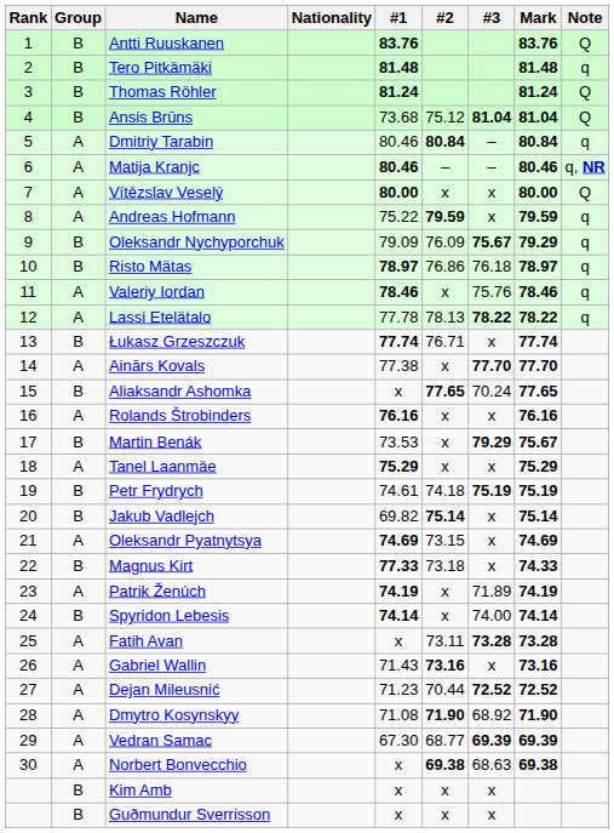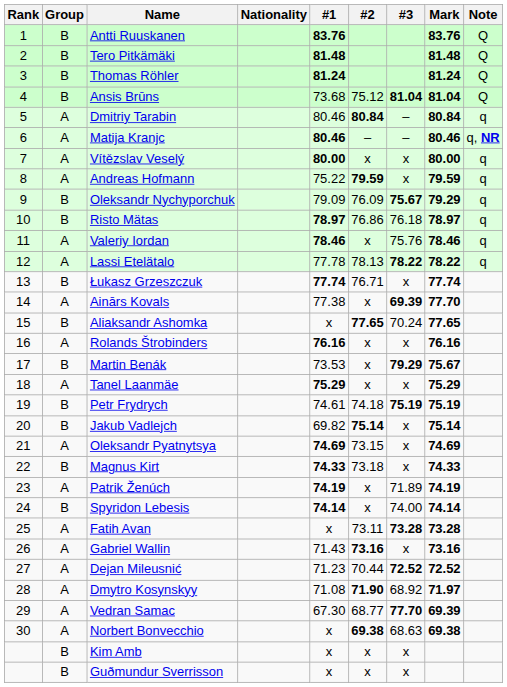 <table class="wikitable sortable" style="text-align:center">
 <tr>
 <th>Rank</th>
 <th>Group</th>
 <th>Name</th>
 <th>Nationality</th>
 <th>#1</th>
 <th>#2</th>
 <th>#3</th>
 <th>Mark</th>
 <th>Note</th>
 </tr>
 <tr bgcolor=ccffcc>
 <td>1</td>
 <td>B</td>
 <td align=left><a href='#'>Antti Ruuskanen</a></td>
 <td align=left></td>
 <td><strong>83.76</strong></td>
 <td></td>
 <td></td>
 <td><strong>83.76</strong></td>
 <td>Q</td>
 </tr>
 <tr bgcolor=ccffcc>
 <td>2</td>
 <td>B</td>
 <td align=left><a href='#'>Tero Pitkämäki</a></td>
 <td align=left></td>
 <td><strong>81.48</strong></td>
 <td></td>
 <td></td>
 <td><strong>81.48</strong></td>
-<td>q</td>
+<td>Q</td>
 </tr>
 <tr bgcolor=ccffcc>
 <td>3</td>
 <td>B</td>
 <td align=left><a href='#'>Thomas Röhler</a></td>
 <td align=left></td>
 <td><strong>81.24</strong></td>
 <td></td>
 <td></td>
 <td><strong>81.24</strong></td>
 <td>Q</td>
 </tr>
 <tr bgcolor=ccffcc>
 <td>4</td>
 <td>B</td>
 <td align=left><a href='#'>Ansis Brūns</a></td>
 <td align=left></td>
 <td>73.68</td>
 <td>75.12</td>
 <td><strong>81.04</strong></td>
 <td><strong>81.04</strong></td>
 <td>Q</td>
 </tr>
 <tr bgcolor=ddffdd>
 <td>5</td>
 <td>A</td>
 <td align=left><a href='#'>Dmitriy Tarabin</a></td>
 <td align=left></td>
 <td>80.46</td>
 <td><strong>80.84</strong></td>
 <td>–</td>
 <td><strong>80.84</strong></td>
 <td>q</td>
 </tr>
 <tr bgcolor=ddffdd>
 <td>6</td>
 <td>A</td>
 <td align=left><a href='#'>Matija Kranjc</a></td>
 <td align=left></td>
 <td><strong>80.46</strong></td>
 <td>–</td>
 <td>–</td>
 <td><strong>80.46</strong></td>
 <td>q, <strong><a href='#'>NR</a></strong></td>
 </tr>
 <tr bgcolor=ddffdd>
 <td>7</td>
 <td>A</td>
 <td align=left><a href='#'>Vítězslav Veselý</a></td>
 <td align=left></td>
 <td><strong>80.00</strong></td>
 <td>x</td>
 <td>x</td>
 <td><strong>80.00</strong></td>
-<td>Q</td>
+<td>q</td>
 </tr>
 <tr bgcolor=ddffdd>
 <td>8</td>
 <td>A</td>
 <td align=left><a href='#'>Andreas Hofmann</a></td>
 <td align=left></td>
 <td>75.22</td>
 <td><strong>79.59</strong></td>
 <td>x</td>
 <td><strong>79.59</strong></td>
 <td>q</td>
 </tr>
 <tr bgcolor=ddffdd>
 <td>9</td>
 <td>B</td>
 <td align=left><a href='#'>Oleksandr Nychyporchuk</a></td>
 <td align=left></td>
 <td>79.09</td>
 <td>76.09</td>
 <td><strong>75.67</strong></td>
 <td><strong>79.29</strong></td>
 <td>q</td>
 </tr>
 <tr bgcolor=ddffdd>
 <td>10</td>
 <td>B</td>
 <td align=left><a href='#'>Risto Mätas</a></td>
 <td align=left></td>
 <td><strong>78.97</strong></td>
 <td>76.86</td>
 <td>76.18</td>
 <td><strong>78.97</strong></td>
 <td>q</td>
 </tr>
 <tr bgcolor=ddffdd>
 <td>11</td>
 <td>A</td>
 <td align=left><a href='#'>Valeriy Iordan</a></td>
 <td align=left></td>
 <td><strong>78.46</strong></td>
 <td>x</td>
 <td>75.76</td>
 <td><strong>78.46</strong></td>
 <td>q</td>
 </tr>
 <tr bgcolor=ddffdd>
 <td>12</td>
 <td>A</td>
 <td align=left><a href='#'>Lassi Etelätalo</a></td>
 <td align=left></td>
 <td>77.78</td>
 <td>78.13</td>
 <td><strong>78.22</strong></td>
 <td><strong>78.22</strong></td>
 <td>q</td>
 </tr>
 <tr>
 <td>13</td>
 <td>B</td>
 <td align=left><a href='#'>Łukasz Grzeszczuk</a></td>
 <td align=left></td>
 <td><strong>77.74</strong></td>
 <td>76.71</td>
 <td>x</td>
 <td><strong>77.74</strong></td>
 <td></td>
 </tr>
 <tr>
 <td>14</td>
 <td>A</td>
 <td align=left><a href='#'>Ainārs Kovals</a></td>
 <td align=left></td>
 <td>77.38</td>
 <td>x</td>
-<td><strong>77.70</strong></td>
+<td><strong>69.39</strong></td>
 <td><strong>77.70</strong></td>
 <td></td>
 </tr>
 <tr>
 <td>15</td>
 <td>B</td>
 <td align=left><a href='#'>Aliaksandr Ashomka</a></td>
 <td align=left></td>
 <td>x</td>
 <td><strong>77.65</strong></td>
 <td>70.24</td>
 <td><strong>77.65</strong></td>
 <td></td>
 </tr>
 <tr>
 <td>16</td>
 <td>A</td>
 <td align=left><a href='#'>Rolands Štrobinders</a></td>
 <td align=left></td>
 <td><strong>76.16</strong></td>
 <td>x</td>
 <td>x</td>
 <td><strong>76.16</strong></td>
 <td></td>
 </tr>
 <tr>
 <td>17</td>
 <td>B</td>
 <td align=left><a href='#'>Martin Benák</a></td>
 <td align=left></td>
 <td>73.53</td>
 <td>x</td>
 <td><strong>79.29</strong></td>
 <td><strong>75.67</strong></td>
 <td></td>
 </tr>
 <tr>
 <td>18</td>
 <td>A</td>
 <td align=left><a href='#'>Tanel Laanmäe</a></td>
 <td align=left></td>
 <td><strong>75.29</strong></td>
 <td>x</td>
 <td>x</td>
 <td><strong>75.29</strong></td>
 <td></td>
 </tr>
 <tr>
 <td>19</td>
 <td>B</td>
 <td align=left><a href='#'>Petr Frydrych</a></td>
 <td align=left></td>
 <td>74.61</td>
 <td>74.18</td>
 <td><strong>75.19</strong></td>
 <td><strong>75.19</strong></td>
 <td></td>
 </tr>
 <tr>
 <td>20</td>
 <td>B</td>
 <td align=left><a href='#'>Jakub Vadlejch</a></td>
 <td align=left></td>
 <td>69.82</td>
 <td><strong>75.14</strong></td>
 <td>x</td>
 <td><strong>75.14</strong></td>
 <td></td>
 </tr>
 <tr>
 <td>21</td>
 <td>A</td>
 <td align=left><a href='#'>Oleksandr Pyatnytsya</a></td>
 <td align=left></td>
 <td><strong>74.69</strong></td>
 <td>73.15</td>
 <td>x</td>
 <td><strong>74.69</strong></td>
 <td></td>
 </tr>
 <tr>
 <td>22</td>
 <td>B</td>
 <td align=left><a href='#'>Magnus Kirt</a></td>
 <td align=left></td>
-<td><strong>77.33</strong></td>
+<td><strong>74.33</strong></td>
 <td>73.18</td>
 <td>x</td>
 <td><strong>74.33</strong></td>
 <td></td>
 </tr>
 <tr>
 <td>23</td>
 <td>A</td>
 <td align=left><a href='#'>Patrik Ženúch</a></td>
 <td align=left></td>
 <td><strong>74.19</strong></td>
 <td>x</td>
 <td>71.89</td>
 <td><strong>74.19</strong></td>
 <td></td>
 </tr>
 <tr>
 <td>24</td>
 <td>B</td>
 <td align=left><a href='#'>Spyridon Lebesis</a></td>
 <td align=left></td>
 <td><strong>74.14</strong></td>
 <td>x</td>
 <td>74.00</td>
 <td><strong>74.14</strong></td>
 <td></td>
 </tr>
 <tr>
 <td>25</td>
 <td>A</td>
 <td align=left><a href='#'>Fatih Avan</a></td>
 <td align=left></td>
 <td>x</td>
 <td>73.11</td>
 <td><strong>73.28</strong></td>
 <td><strong>73.28</strong></td>
 <td></td>
 </tr>
 <tr>
 <td>26</td>
 <td>A</td>
 <td align=left><a href='#'>Gabriel Wallin</a></td>
 <td align=left></td>
 <td>71.43</td>
 <td><strong>73.16</strong></td>
 <td>x</td>
 <td><strong>73.16</strong></td>
 <td></td>
 </tr>
 <tr>
 <td>27</td>
 <td>A</td>
 <td align=left><a href='#'>Dejan Mileusnić</a></td>
 <td align=left></td>
 <td>71.23</td>
 <td>70.44</td>
 <td><strong>72.52</strong></td>
 <td><strong>72.52</strong></td>
 <td></td>
 </tr>
 <tr>
 <td>28</td>
 <td>A</td>
 <td align=left><a href='#'>Dmytro Kosynskyy</a></td>
 <td align=left></td>
 <td>71.08</td>
 <td><strong>71.90</strong></td>
 <td>68.92</td>
-<td><strong>71.90</strong></td>
+<td><strong>71.97</strong></td>
 <td></td>
 </tr>
 <tr>
 <td>29</td>
 <td>A</td>
 <td align=left><a href='#'>Vedran Samac</a></td>
 <td align=left></td>
 <td>67.30</td>
 <td>68.77</td>
-<td><strong>69.39</strong></td>
+<td><strong>77.70</strong></td>
 <td><strong>69.39</strong></td>
 <td></td>
 </tr>
 <tr>
 <td>30</td>
 <td>A</td>
 <td align=left><a href='#'>Norbert Bonvecchio</a></td>
 <td align=left></td>
 <td>x</td>
 <td><strong>69.38</strong></td>
 <td>68.63</td>
 <td><strong>69.38</strong></td>
 <td></td>
 </tr>
 <tr>
 <td></td>
 <td>B</td>
 <td align=left><a href='#'>Kim Amb</a></td>
 <td align=left></td>
 <td>x</td>
 <td>x</td>
 <td>x</td>
 <td><strong></strong></td>
 <td></td>
 </tr>
 <tr>
 <td></td>
 <td>B</td>
 <td align=left><a href='#'>Guðmundur Sverrisson</a></td>
 <td align=left></td>
 <td>x</td>
 <td>x</td>
 <td>x</td>
 <td><strong></strong></td>
 <td></td>
 </tr>
 </table>
